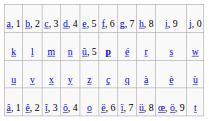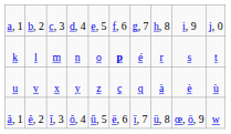 <table class="wikitable" style="line-height: 1.2">
 <tr align=center>
 <td> <br> <a href='#'>a</a>, 1</td>
 <td> <br> <a href='#'>b</a>, 2</td>
 <td> <br> <a href='#'>c</a>, 3</td>
 <td> <br> <a href='#'>d</a>, 4</td>
 <td> <br> <a href='#'>e</a>, 5</td>
 <td> <br> <a href='#'>f</a>, 6</td>
 <td> <br> <a href='#'>g</a>, 7</td>
 <td> <br> <a href='#'>h</a>, 8</td>
 <td> <br> <a href='#'>i</a>, 9</td>
 <td> <br> <a href='#'>j</a>, 0</td>
 </tr>
 <tr align=center>
 <td> <br> <a href='#'>k</a></td>
 <td> <br> <a href='#'>l</a></td>
 <td> <br> <a href='#'>m</a></td>
 <td> <br> <a href='#'>n</a></td>
-<td> <br> <a href='#'>û</a>, 5</td>
+<td> <br> <a href='#'>o</a></td>
 <td><strong> <br> <a href='#'>p</a></strong></td>
 <td> <br> <a href='#'>é</a></td>
 <td> <br> <a href='#'>r</a></td>
 <td> <br> <a href='#'>s</a></td>
-<td> <br> <a href='#'>w</a></td>
+<td> <br> <a href='#'>t</a></td>
 </tr>
 <tr align=center>
 <td> <br> <a href='#'>u</a></td>
 <td> <br> <a href='#'>v</a></td>
 <td> <br> <a href='#'>x</a></td>
 <td> <br> <a href='#'>y</a></td>
 <td> <br> <a href='#'>z</a></td>
 <td> <br> <a href='#'>ç</a></td>
 <td> <br> <a href='#'>q</a></td>
 <td> <br> <a href='#'>à</a></td>
 <td> <br> <a href='#'>è</a></td>
 <td> <br> <a href='#'>ù</a></td>
 </tr>
 <tr align=center>
 <td> <br> <a href='#'>â</a>, 1</td>
 <td> <br> <a href='#'>ê</a>, 2</td>
 <td> <br> <a href='#'>î</a>, 3</td>
 <td> <br> <a href='#'>ô</a>, 4</td>
-<td> <br> <a href='#'>o</a></td>
+<td> <br> <a href='#'>û</a>, 5</td>
 <td> <br> <a href='#'>ë</a>, 6</td>
 <td> <br> <a href='#'>ï</a>, 7</td>
 <td> <br> <a href='#'>ü</a>, 8</td>
 <td> <br> <a href='#'>œ</a>, <a href='#'>ö</a>, 9</td>
-<td> <br> <a href='#'>t</a></td>
+<td> <br> <a href='#'>w</a></td>
 </tr>
 </table>
